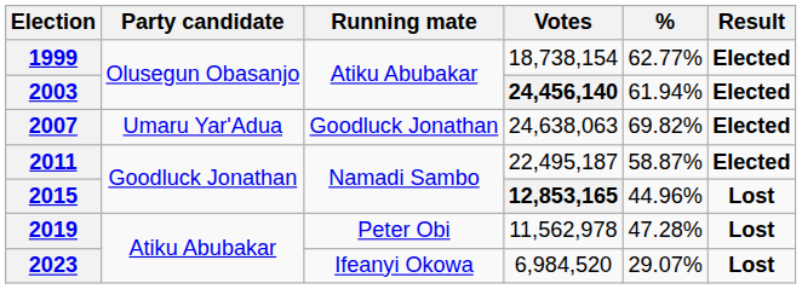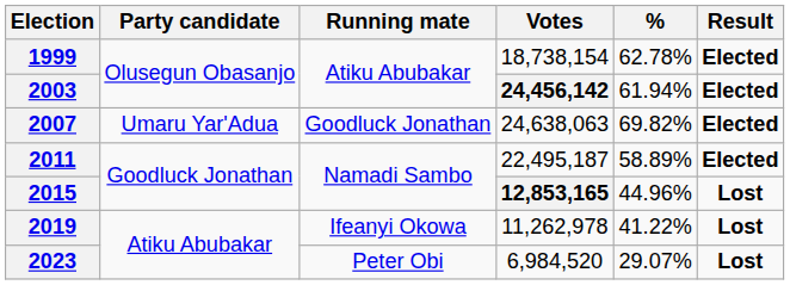 <table class="wikitable" style="text-align:center">
 <tr>
 <th>Election</th>
 <th>Party candidate</th>
 <th>Running mate</th>
 <th>Votes</th>
 <th>%</th>
 <th>Result</th>
 </tr>
 <tr>
 <th><a href='#'>1999</a></th>
 <td rowspan="2"><a href='#'>Olusegun Obasanjo</a></td>
 <td rowspan="2"><a href='#'>Atiku Abubakar</a></td>
 <td>18,738,154</td>
-<td>62.77%</td>
+<td>62.78%</td>
 <td><strong>Elected</strong> </td>
 </tr>
 <tr>
 <th><a href='#'>2003</a></th>
-<th>24,456,140</th>
+<th>24,456,142</th>
 <td>61.94%</td>
 <td><strong>Elected</strong> </td>
 </tr>
 <tr>
 <th><a href='#'>2007</a></th>
 <td><a href='#'>Umaru Yar'Adua</a></td>
 <td><a href='#'>Goodluck Jonathan</a></td>
 <td>24,638,063</td>
 <td>69.82%</td>
 <td><strong>Elected</strong> </td>
 </tr>
 <tr>
 <th><a href='#'>2011</a></th>
 <td rowspan="2"><a href='#'>Goodluck Jonathan</a></td>
 <td rowspan="2"><a href='#'>Namadi Sambo</a></td>
 <td>22,495,187</td>
-<td>58.87%</td>
+<td>58.89%</td>
 <td><strong>Elected</strong> </td>
 </tr>
 <tr>
 <th><a href='#'>2015</a></th>
 <th>12,853,165</th>
 <td>44.96%</td>
 <td><strong>Lost</strong> </td>
 </tr>
 <tr>
 <th><a href='#'>2019</a></th>
 <td rowspan=2><a href='#'>Atiku Abubakar</a></td>
-<td><a href='#'>Peter Obi</a></td>
-<td>11,562,978</td>
-<td>47.28%</td>
+<td><a href='#'>Ifeanyi Okowa</a></td>
+<td>11,262,978</td>
+<td>41.22%</td>
 <td><strong>Lost</strong> </td>
 </tr>
 <tr>
 <th><a href='#'>2023</a></th>
-<td><a href='#'>Ifeanyi Okowa</a></td>
+<td><a href='#'>Peter Obi</a></td>
 <td>6,984,520</td>
 <td>29.07%</td>
 <td><strong>Lost</strong> </td>
 </tr>
 </table>
